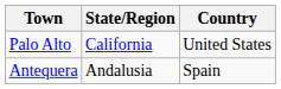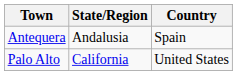 <table class="wikitable sortable">
 <tr>
 <th>Town</th>
 <th>State/Region</th>
 <th>Country</th>
 </tr>
 <tr>
+<td><a href='#'>Antequera</a></td>
+<td>Andalusia</td>
+<td>Spain</td>
+</tr>
+<tr>
 <td><a href='#'>Palo Alto</a></td>
 <td><a href='#'>California</a></td>
 <td>United States</td>
 </tr>
-<tr>
-<td><a href='#'>Antequera</a></td>
-<td>Andalusia</td>
-<td>Spain</td>
-</tr>
 </table>
